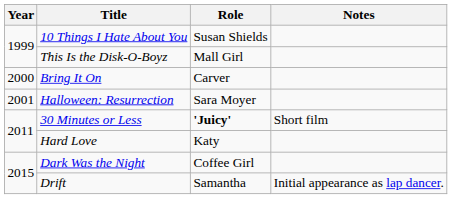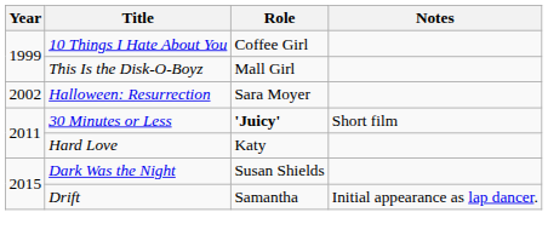 <table class="wikitable sortable">
 <tr>
 <th>Year</th>
 <th>Title</th>
 <th>Role</th>
 <th>Notes</th>
 </tr>
 <tr>
 <td rowspan=2>1999</td>
 <td><em><a href='#'>10 Things I Hate About You</a></em></td>
-<td>Susan Shields</td>
+<td>Coffee Girl</td>
 <td></td>
 </tr>
 <tr>
 <td><em>This Is the Disk-O-Boyz</em></td>
 <td>Mall Girl</td>
 <td></td>
 </tr>
 <tr>
-<td>2000</td>
-<td><em><a href='#'>Bring It On</a></em></td>
-<td>Carver</td>
-<td></td>
-</tr>
-<tr>
-<td>2001</td>
+<td>2002</td>
 <td><em><a href='#'>Halloween: Resurrection</a></em></td>
 <td>Sara Moyer</td>
 <td></td>
 </tr>
 <tr>
 <td rowspan=2>2011</td>
 <td><em><a href='#'>30 Minutes or Less</a></em></td>
 <td><strong>'Juicy'</strong></td>
 <td>Short film</td>
 </tr>
 <tr>
 <td><em>Hard Love</em></td>
 <td>Katy</td>
 <td></td>
 </tr>
 <tr>
 <td rowspan=2>2015</td>
 <td><em><a href='#'>Dark Was the Night</a></em></td>
-<td>Coffee Girl</td>
+<td>Susan Shields</td>
 <td></td>
 </tr>
 <tr>
 <td><em>Drift</em></td>
 <td>Samantha</td>
 <td>Initial appearance as <a href='#'>lap dancer</a>.</td>
 </tr>
 </table>
